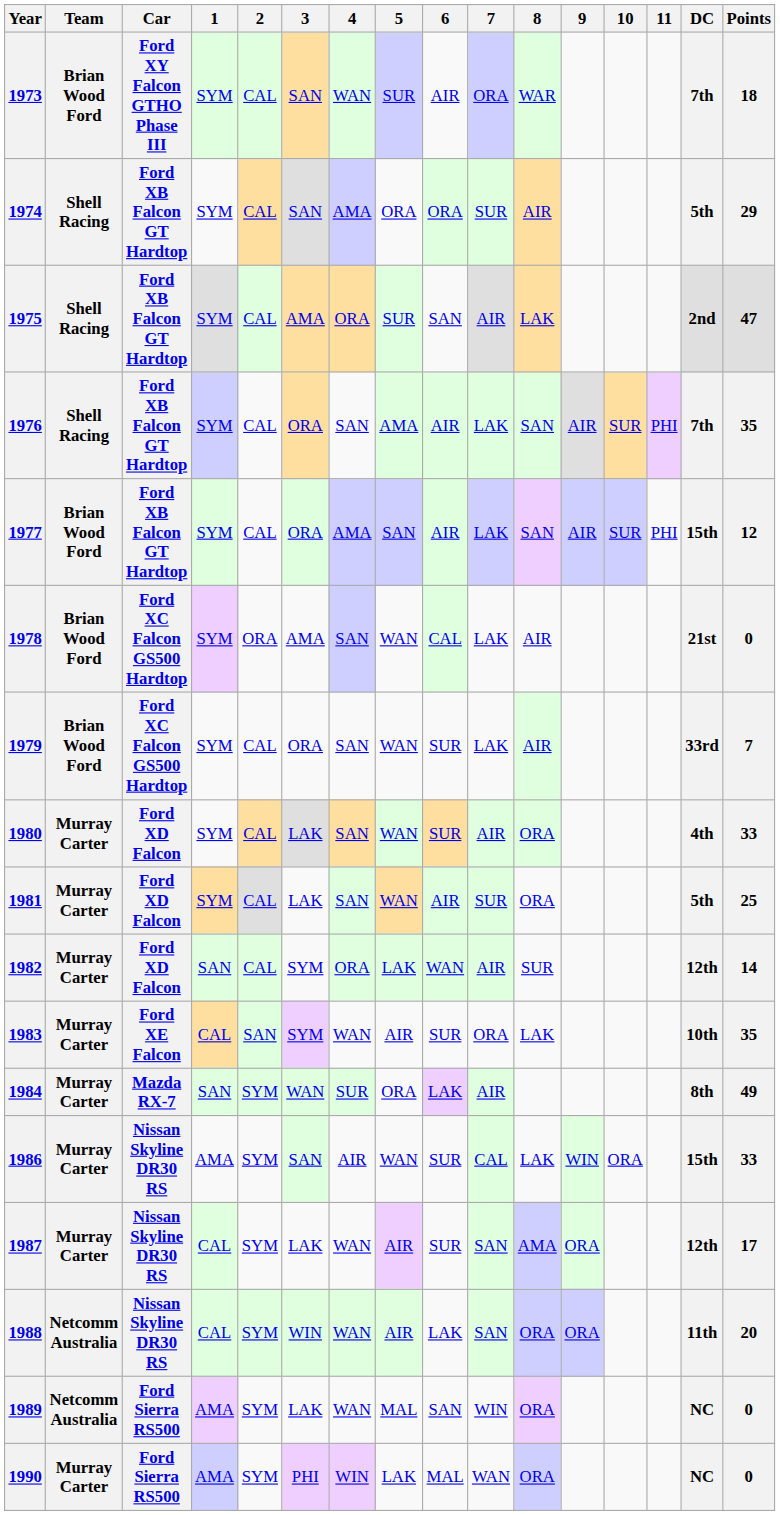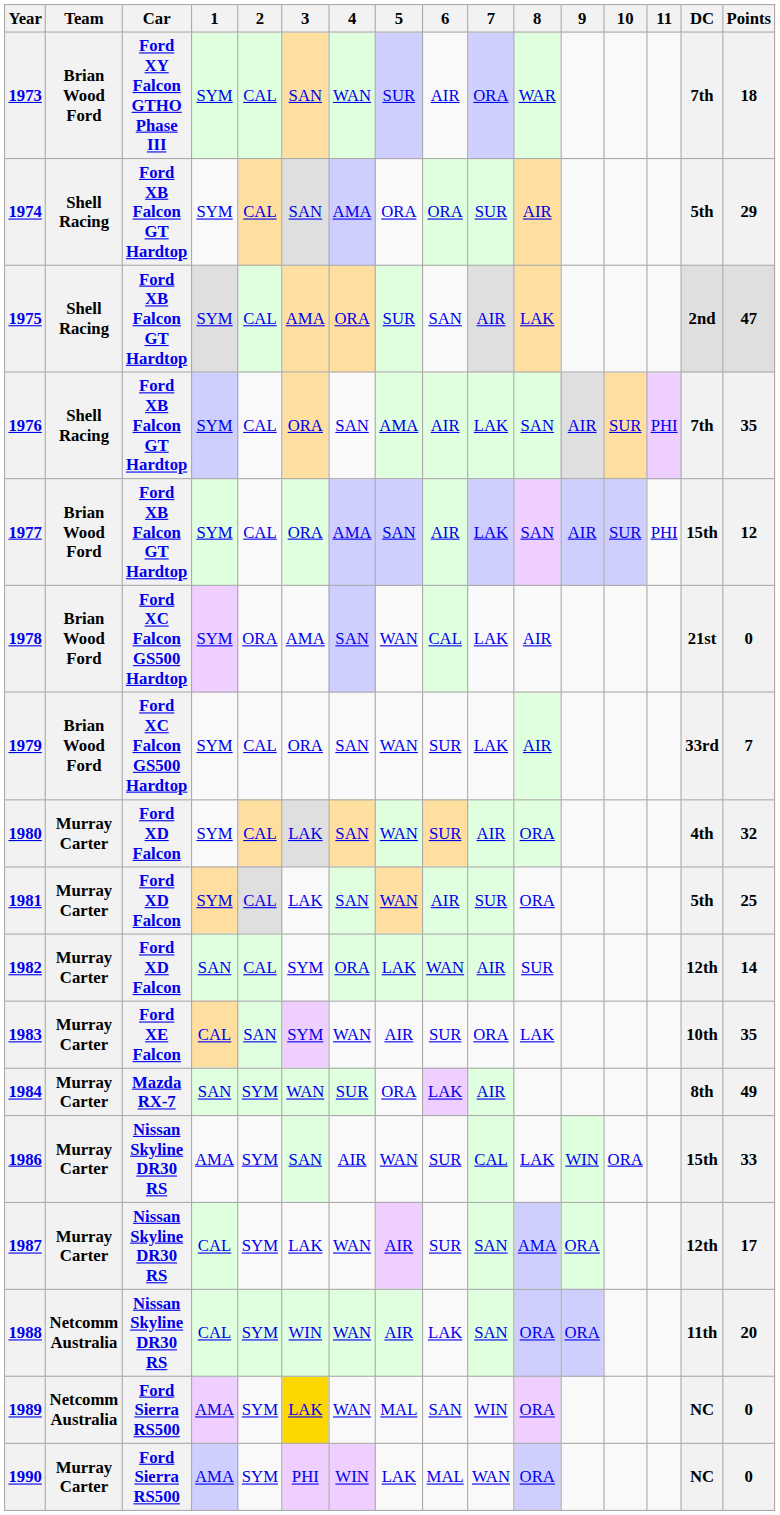 <table class="wikitable" style="text-align:center; font-size:95%">
 <tr>
 <th>Year</th>
 <th>Team</th>
 <th>Car</th>
 <th>1</th>
 <th>2</th>
 <th>3</th>
 <th>4</th>
 <th>5</th>
 <th>6</th>
 <th>7</th>
 <th>8</th>
 <th>9</th>
 <th>10</th>
 <th>11</th>
 <th>DC</th>
 <th>Points</th>
 </tr>
 <tr>
 <th><a href='#'>1973</a></th>
 <th>Brian Wood Ford</th>
 <th><a href='#'>Ford XY Falcon GTHO Phase III</a></th>
 <td style="background:#dfffdf;"><a href='#'>SYM</a><br></td>
 <td style="background:#dfffdf;"><a href='#'>CAL</a><br></td>
 <td style="background:#ffdf9f;"><a href='#'>SAN</a><br></td>
 <td style="background:#dfffdf;"><a href='#'>WAN</a><br></td>
 <td style="background:#cfcfff;"><a href='#'>SUR</a><br></td>
 <td><a href='#'>AIR</a><br></td>
 <td style="background:#cfcfff;"><a href='#'>ORA</a><br></td>
 <td style="background:#dfffdf;"><a href='#'>WAR</a><br></td>
 <td></td>
 <td></td>
 <td></td>
 <th>7th</th>
 <th>18</th>
 </tr>
 <tr>
 <th><a href='#'>1974</a></th>
 <th>Shell Racing</th>
 <th><a href='#'>Ford XB Falcon GT Hardtop</a></th>
 <td><a href='#'>SYM</a></td>
 <td style="background:#ffdf9f;"><a href='#'>CAL</a><br></td>
 <td style="background:#dfdfdf;"><a href='#'>SAN</a><br></td>
 <td style="background:#cfcfff;"><a href='#'>AMA</a><br></td>
 <td><a href='#'>ORA</a></td>
 <td style="background:#dfffdf;"><a href='#'>ORA</a><br></td>
 <td style="background:#dfffdf;"><a href='#'>SUR</a><br></td>
 <td style="background:#ffdf9f;"><a href='#'>AIR</a><br></td>
 <td></td>
 <td></td>
 <td></td>
 <th>5th</th>
 <th>29</th>
 </tr>
 <tr>
 <th><a href='#'>1975</a></th>
 <th>Shell Racing</th>
 <th><a href='#'>Ford XB Falcon GT Hardtop</a></th>
 <td style="background:#dfdfdf;"><a href='#'>SYM</a><br></td>
 <td style="background:#dfffdf;"><a href='#'>CAL</a><br></td>
 <td style="background:#ffdf9f;"><a href='#'>AMA</a><br></td>
 <td style="background:#ffdf9f;"><a href='#'>ORA</a><br></td>
 <td style="background:#dfffdf;"><a href='#'>SUR</a><br></td>
 <td><a href='#'>SAN</a></td>
 <td style="background:#dfdfdf;"><a href='#'>AIR</a><br></td>
 <td style="background:#ffdf9f;"><a href='#'>LAK</a><br></td>
 <td></td>
 <td></td>
 <td></td>
 <th style="background:#dfdfdf;"><strong>2nd</strong></th>
 <th style="background:#dfdfdf;">47</th>
 </tr>
 <tr>
 <th><a href='#'>1976</a></th>
 <th>Shell Racing</th>
 <th><a href='#'>Ford XB Falcon GT Hardtop</a></th>
 <td style="background:#cfcfff;"><a href='#'>SYM</a><br></td>
 <td><a href='#'>CAL</a></td>
 <td style="background:#ffdf9f;"><a href='#'>ORA</a><br></td>
 <td><a href='#'>SAN</a></td>
 <td style="background:#dfffdf;"><a href='#'>AMA</a><br></td>
 <td style="background:#dfffdf;"><a href='#'>AIR</a><br></td>
 <td style="background:#dfffdf;"><a href='#'>LAK</a><br></td>
 <td style="background:#dfffdf;"><a href='#'>SAN</a><br></td>
 <td style="background:#dfdfdf;"><a href='#'>AIR</a><br></td>
 <td style="background:#ffdf9f;"><a href='#'>SUR</a><br></td>
 <td style="background:#efcfff;"><a href='#'>PHI</a><br></td>
 <th>7th</th>
 <th>35</th>
 </tr>
 <tr>
 <th><a href='#'>1977</a></th>
 <th>Brian Wood Ford</th>
 <th><a href='#'>Ford XB Falcon GT Hardtop</a></th>
 <td style="background:#dfffdf;"><a href='#'>SYM</a><br></td>
 <td><a href='#'>CAL</a></td>
 <td style="background:#dfffdf;"><a href='#'>ORA</a><br></td>
 <td style="background:#cfcfff;"><a href='#'>AMA</a><br></td>
 <td style="background:#cfcfff;"><a href='#'>SAN</a><br></td>
 <td style="background:#dfffdf;"><a href='#'>AIR</a><br></td>
 <td style="background:#cfcfff;"><a href='#'>LAK</a><br></td>
 <td style="background:#efcfff;"><a href='#'>SAN</a><br></td>
 <td style="background:#cfcfff;"><a href='#'>AIR</a><br></td>
 <td style="background:#cfcfff;"><a href='#'>SUR</a><br></td>
 <td><a href='#'>PHI</a></td>
 <th>15th</th>
 <th>12</th>
 </tr>
 <tr>
 <th><a href='#'>1978</a></th>
 <th>Brian Wood Ford</th>
 <th><a href='#'>Ford XC Falcon GS500 Hardtop</a></th>
 <td style="background:#efcfff;"><a href='#'>SYM</a><br></td>
 <td><a href='#'>ORA</a></td>
 <td><a href='#'>AMA</a></td>
 <td style="background:#cfcfff;"><a href='#'>SAN</a><br></td>
 <td><a href='#'>WAN</a></td>
 <td style="background:#dfffdf;"><a href='#'>CAL</a><br></td>
 <td><a href='#'>LAK</a></td>
 <td><a href='#'>AIR</a></td>
 <td></td>
 <td></td>
 <td></td>
 <th>21st</th>
 <th>0</th>
 </tr>
 <tr>
 <th><a href='#'>1979</a></th>
 <th>Brian Wood Ford</th>
 <th><a href='#'>Ford XC Falcon GS500 Hardtop</a></th>
 <td><a href='#'>SYM</a></td>
 <td><a href='#'>CAL</a></td>
 <td><a href='#'>ORA</a></td>
 <td><a href='#'>SAN</a></td>
 <td><a href='#'>WAN</a></td>
 <td><a href='#'>SUR</a></td>
 <td><a href='#'>LAK</a></td>
 <td style="background:#dfffdf;"><a href='#'>AIR</a><br></td>
 <td></td>
 <td></td>
 <td></td>
 <th>33rd</th>
 <th>7</th>
 </tr>
 <tr>
 <th><a href='#'>1980</a></th>
 <th>Murray Carter</th>
 <th><a href='#'>Ford XD Falcon</a></th>
 <td><a href='#'>SYM</a></td>
 <td style="background:#ffdf9f;"><a href='#'>CAL</a><br></td>
 <td style="background:#dfdfdf;"><a href='#'>LAK</a><br></td>
 <td style="background:#ffdf9f;"><a href='#'>SAN</a><br></td>
 <td style="background:#dfffdf;"><a href='#'>WAN</a><br></td>
 <td style="background:#ffdf9f;"><a href='#'>SUR</a><br></td>
 <td style="background:#dfffdf;"><a href='#'>AIR</a><br></td>
 <td style="background:#dfffdf;"><a href='#'>ORA</a><br></td>
 <td></td>
 <td></td>
 <td></td>
 <th>4th</th>
-<th>33</th>
+<th>32</th>
 </tr>
 <tr>
 <th><a href='#'>1981</a></th>
 <th>Murray Carter</th>
 <th><a href='#'>Ford XD Falcon</a></th>
 <td style="background:#ffdf9f;"><a href='#'>SYM</a><br></td>
 <td style="background:#dfdfdf;"><a href='#'>CAL</a><br></td>
 <td><a href='#'>LAK</a></td>
 <td style="background:#dfffdf;"><a href='#'>SAN</a><br></td>
 <td style="background:#ffdf9f;"><a href='#'>WAN</a><br></td>
 <td style="background:#dfffdf;"><a href='#'>AIR</a><br></td>
 <td style="background:#dfffdf;"><a href='#'>SUR</a><br></td>
 <td><a href='#'>ORA</a></td>
 <td></td>
 <td></td>
 <td></td>
 <th>5th</th>
 <th>25</th>
 </tr>
 <tr>
 <th><a href='#'>1982</a></th>
 <th>Murray Carter</th>
 <th><a href='#'>Ford XD Falcon</a></th>
 <td style="background:#dfffdf;"><a href='#'>SAN</a><br></td>
 <td style="background:#dfffdf;"><a href='#'>CAL</a><br></td>
 <td><a href='#'>SYM</a></td>
 <td style="background:#dfffdf;"><a href='#'>ORA</a><br></td>
 <td style="background:#dfffdf;"><a href='#'>LAK</a><br></td>
 <td style="background:#dfffdf;"><a href='#'>WAN</a><br></td>
 <td style="background:#dfffdf;"><a href='#'>AIR</a><br></td>
 <td><a href='#'>SUR</a></td>
 <td></td>
 <td></td>
 <td></td>
 <th>12th</th>
 <th>14</th>
 </tr>
 <tr>
 <th><a href='#'>1983</a></th>
 <th>Murray Carter</th>
 <th><a href='#'>Ford XE Falcon</a></th>
 <td style="background:#ffdf9f;"><a href='#'>CAL</a><br></td>
 <td style="background:#dfffdf;"><a href='#'>SAN</a><br></td>
 <td style="background:#efcfff;"><a href='#'>SYM</a><br></td>
 <td><a href='#'>WAN</a><br></td>
 <td><a href='#'>AIR</a></td>
 <td><a href='#'>SUR</a></td>
 <td><a href='#'>ORA</a></td>
 <td><a href='#'>LAK</a></td>
 <td></td>
 <td></td>
 <td></td>
 <th>10th</th>
 <th>35</th>
 </tr>
 <tr>
 <th><a href='#'>1984</a></th>
 <th>Murray Carter</th>
 <th><a href='#'>Mazda RX-7</a></th>
 <td style="background:#dfffdf;"><a href='#'>SAN</a><br></td>
 <td style="background:#dfffdf;"><a href='#'>SYM</a><br></td>
 <td style="background:#dfffdf;"><a href='#'>WAN</a><br></td>
 <td style="background:#dfffdf;"><a href='#'>SUR</a><br></td>
 <td><a href='#'>ORA</a></td>
 <td style="background:#efcfff;"><a href='#'>LAK</a><br></td>
 <td style="background:#dfffdf;"><a href='#'>AIR</a><br></td>
 <td></td>
 <td></td>
 <td></td>
 <td></td>
 <th>8th</th>
 <th>49</th>
 </tr>
 <tr>
 <th><a href='#'>1986</a></th>
 <th>Murray Carter</th>
 <th><a href='#'>Nissan Skyline DR30 RS</a></th>
 <td><a href='#'>AMA</a></td>
 <td><a href='#'>SYM</a></td>
 <td style="background:#dfffdf;"><a href='#'>SAN</a><br></td>
 <td><a href='#'>AIR</a></td>
 <td><a href='#'>WAN</a></td>
 <td><a href='#'>SUR</a></td>
 <td style="background:#dfffdf;"><a href='#'>CAL</a><br></td>
 <td><a href='#'>LAK</a></td>
 <td style="background:#dfffdf;"><a href='#'>WIN</a><br></td>
 <td><a href='#'>ORA</a></td>
 <td></td>
 <th>15th</th>
 <th>33</th>
 </tr>
 <tr>
 <th><a href='#'>1987</a></th>
 <th>Murray Carter</th>
 <th><a href='#'>Nissan Skyline DR30 RS</a></th>
 <td style="background:#dfffdf;"><a href='#'>CAL</a><br></td>
 <td><a href='#'>SYM</a></td>
 <td><a href='#'>LAK</a></td>
 <td><a href='#'>WAN</a></td>
 <td style="background:#efcfff;"><a href='#'>AIR</a><br></td>
 <td><a href='#'>SUR</a></td>
 <td style="background:#dfffdf;"><a href='#'>SAN</a><br></td>
 <td style="background:#cfcfff;"><a href='#'>AMA</a><br></td>
 <td style="background:#dfffdf;"><a href='#'>ORA</a><br></td>
 <td></td>
 <td></td>
 <th>12th</th>
 <th>17</th>
 </tr>
 <tr>
 <th><a href='#'>1988</a></th>
 <th>Netcomm Australia</th>
 <th><a href='#'>Nissan Skyline DR30 RS</a></th>
 <td style="background:#dfffdf;"><a href='#'>CAL</a><br></td>
 <td style="background:#dfffdf;"><a href='#'>SYM</a><br></td>
 <td style="background:#dfffdf;"><a href='#'>WIN</a><br></td>
 <td style="background:#dfffdf;"><a href='#'>WAN</a><br></td>
 <td style="background:#dfffdf;"><a href='#'>AIR</a><br></td>
 <td><a href='#'>LAK</a></td>
 <td style="background:#dfffdf;"><a href='#'>SAN</a><br></td>
 <td style="background:#cfcfff;"><a href='#'>ORA</a><br></td>
 <td style="background:#cfcfff;"><a href='#'>ORA</a><br></td>
 <td></td>
 <td></td>
 <th>11th</th>
 <th>20</th>
 </tr>
 <tr>
 <th><a href='#'>1989</a></th>
 <th>Netcomm Australia</th>
 <th><a href='#'>Ford Sierra RS500</a></th>
 <td style="background:#efcfff;"><a href='#'>AMA</a><br></td>
 <td><a href='#'>SYM</a></td>
-<td><a href='#'>LAK</a><br></td>
+<td style="background: gold;"><a href='#'>LAK</a><br></td>
 <td><a href='#'>WAN</a></td>
 <td><a href='#'>MAL</a></td>
 <td><a href='#'>SAN</a></td>
 <td><a href='#'>WIN</a></td>
 <td style="background:#efcfff;"><a href='#'>ORA</a><br></td>
 <td></td>
 <td></td>
 <td></td>
 <th>NC</th>
 <th>0</th>
 </tr>
 <tr>
 <th><a href='#'>1990</a></th>
 <th>Murray Carter</th>
 <th><a href='#'>Ford Sierra RS500</a></th>
 <td style="background:#cfcfff;"><a href='#'>AMA</a><br></td>
 <td><a href='#'>SYM</a></td>
 <td style="background:#efcfff;"><a href='#'>PHI</a><br></td>
 <td style="background:#efcfff;"><a href='#'>WIN</a><br></td>
 <td><a href='#'>LAK</a></td>
 <td><a href='#'>MAL</a></td>
 <td><a href='#'>WAN</a></td>
 <td style="background:#cfcfff;"><a href='#'>ORA</a><br></td>
 <td></td>
 <td></td>
 <td></td>
 <th>NC</th>
 <th>0</th>
 </tr>
 </table>
